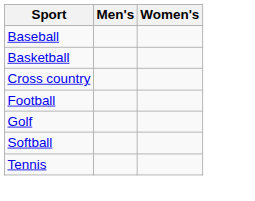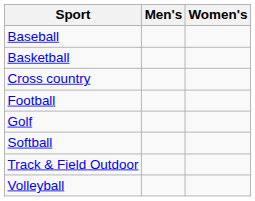 <table class="wikitable" style=>
 <tr>
 <th>Sport</th>
 <th>Men's</th>
 <th>Women's</th>
 </tr>
 <tr>
 <td><a href='#'>Baseball</a></td>
 <td></td>
 <td></td>
 </tr>
 <tr>
 <td><a href='#'>Basketball</a></td>
 <td></td>
 <td></td>
 </tr>
 <tr>
 <td><a href='#'>Cross country</a></td>
 <td></td>
 <td></td>
 </tr>
 <tr>
 <td><a href='#'>Football</a></td>
 <td></td>
 <td></td>
 </tr>
 <tr>
 <td><a href='#'>Golf</a></td>
 <td></td>
 <td></td>
 </tr>
 <tr>
 <td><a href='#'>Softball</a></td>
 <td></td>
 <td></td>
 </tr>
 <tr>
-<td><a href='#'>Tennis</a></td>
+<td><a href='#'>Track & Field Outdoor</a></td>
+<td></td>
+<td></td>
+</tr>
+<tr>
+<td><a href='#'>Volleyball</a></td>
 <td></td>
 <td></td>
 </tr>
 </table>
